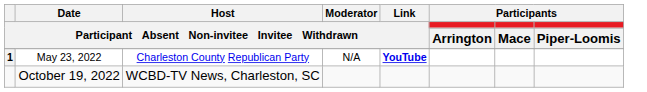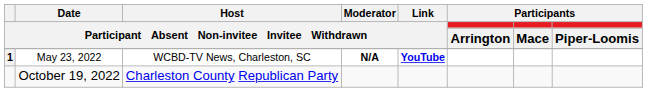 <table class="wikitable" style="text-align:center;">
 <tr style="font-size:small;">
 <th scope="col"></th>
 <th scope="col">Date</th>
 <th scope="col">Host</th>
 <th scope="col">Moderator</th>
 <th scope="col">Link</th>
 <th scope="col" colspan="3">Participants</th>
 </tr>
 <tr>
 <th colspan="5" rowspan="2"> <small>Participant  </small> <small>Absent  </small> <small>Non-invitee  </small> <small>Invitee  </small> <small>Withdrawn</small></th>
 <th scope="col" style="background:#E81B23;"></th>
 <th scope="col" style="background:#E81B23;"></th>
 <th scope="col" style="background:#E81B23;"></th>
 </tr>
 <tr>
 <th scope="col">Arrington</th>
 <th scope="col">Mace</th>
 <th scope="col">Piper-Loomis</th>
 </tr>
 <tr>
 </tr>
 <tr style="background:#FFFFFF;font-size:small;">
 <th scope="row">1</th>
 <td style="white-space:nowrap;">May 23, 2022</td>
-<td style="white-space:nowrap;"><a href='#'>Charleston County</a> <a href='#'>Republican Party</a></td>
-<td style="white-space:nowrap;">N/A</td>
+<td>WCBD-TV News, Charleston, SC</td>
+<td style="white-space:nowrap;"><strong>N/A</strong></td>
 <td style="white-space:nowrap;"><strong><a href='#'>YouTube</a></strong></td>
 <td></td>
 <td></td>
 <td></td>
 </tr>
 <tr>
 <td></td>
 <td>October 19, 2022</td>
-<td>WCBD-TV News, Charleston, SC</td>
+<td style="white-space:nowrap;"><a href='#'>Charleston County</a> <a href='#'>Republican Party</a></td>
 <td></td>
 <td></td>
 <td></td>
 <td></td>
 </tr>
 </table>
